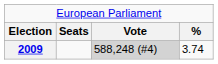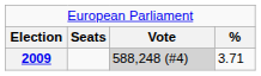 <table class="wikitable" style="font-size:97%;">
 <tr>
 <td align="center" colspan="4"><a href='#'>European Parliament</a></td>
 </tr>
 <tr>
 <th width="65">Election</th>
 <th>Seats</th>
 <th width="115">Vote</th>
 <th width="40">%</th>
 </tr>
 <tr>
 <th><a href='#'>2009</a></th>
 <td></td>
 <td style="background: lightgrey;">588,248 (#4)</td>
-<td>3.74</td>
+<td>3.71</td>
 </tr>
 </table>
